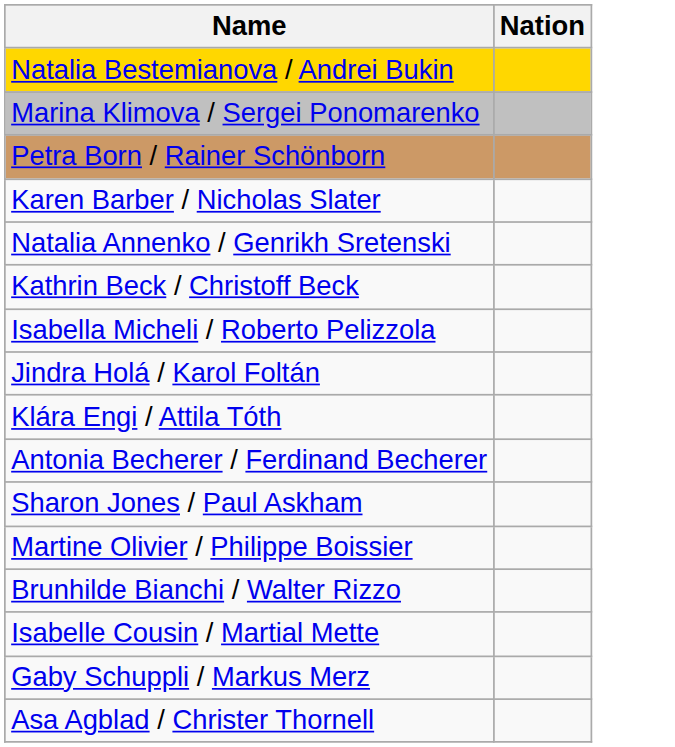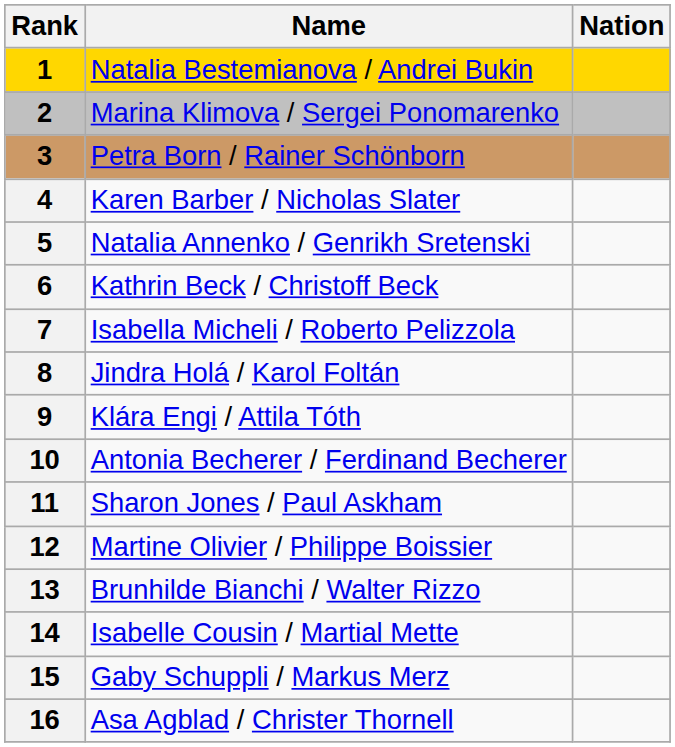 <table class="wikitable">
 <tr>
+<th>Rank</th>
 <th>Name</th>
 <th>Nation</th>
 </tr>
 <tr bgcolor="gold">
+<td align="center"><strong>1</strong></td>
 <td><a href='#'>Natalia Bestemianova</a> / <a href='#'>Andrei Bukin</a></td>
 <td></td>
 </tr>
 <tr bgcolor="silver">
+<td align="center"><strong>2</strong></td>
 <td><a href='#'>Marina Klimova</a> / <a href='#'>Sergei Ponomarenko</a></td>
 <td></td>
 </tr>
 <tr bgcolor="cc9966">
+<td align="center"><strong>3</strong></td>
 <td><a href='#'>Petra Born</a> / <a href='#'>Rainer Schönborn</a></td>
 <td></td>
 </tr>
 <tr>
+<th>4</th>
 <td><a href='#'>Karen Barber</a> / <a href='#'>Nicholas Slater</a></td>
 <td></td>
 </tr>
 <tr>
+<th>5</th>
 <td><a href='#'>Natalia Annenko</a> / <a href='#'>Genrikh Sretenski</a></td>
 <td></td>
 </tr>
 <tr>
+<th>6</th>
 <td><a href='#'>Kathrin Beck</a> / <a href='#'>Christoff Beck</a></td>
 <td></td>
 </tr>
 <tr>
+<th>7</th>
 <td><a href='#'>Isabella Micheli</a> / <a href='#'>Roberto Pelizzola</a></td>
 <td></td>
 </tr>
 <tr>
+<th>8</th>
 <td><a href='#'>Jindra Holá</a> / <a href='#'>Karol Foltán</a></td>
 <td></td>
 </tr>
 <tr>
+<th>9</th>
 <td><a href='#'>Klára Engi</a> / <a href='#'>Attila Tóth</a></td>
 <td></td>
 </tr>
 <tr>
+<th>10</th>
 <td><a href='#'>Antonia Becherer</a> / <a href='#'>Ferdinand Becherer</a></td>
 <td></td>
 </tr>
 <tr>
+<th>11</th>
 <td><a href='#'>Sharon Jones</a> / <a href='#'>Paul Askham</a></td>
 <td></td>
 </tr>
 <tr>
+<th>12</th>
 <td><a href='#'>Martine Olivier</a> / <a href='#'>Philippe Boissier</a></td>
 <td></td>
 </tr>
 <tr>
+<th>13</th>
 <td><a href='#'>Brunhilde Bianchi</a> / <a href='#'>Walter Rizzo</a></td>
 <td></td>
 </tr>
 <tr>
+<th>14</th>
 <td><a href='#'>Isabelle Cousin</a> / <a href='#'>Martial Mette</a></td>
 <td></td>
 </tr>
 <tr>
+<th>15</th>
 <td><a href='#'>Gaby Schuppli</a> / <a href='#'>Markus Merz</a></td>
 <td></td>
 </tr>
 <tr>
+<th>16</th>
 <td><a href='#'>Asa Agblad</a> / <a href='#'>Christer Thornell</a></td>
 <td></td>
 </tr>
 </table>
